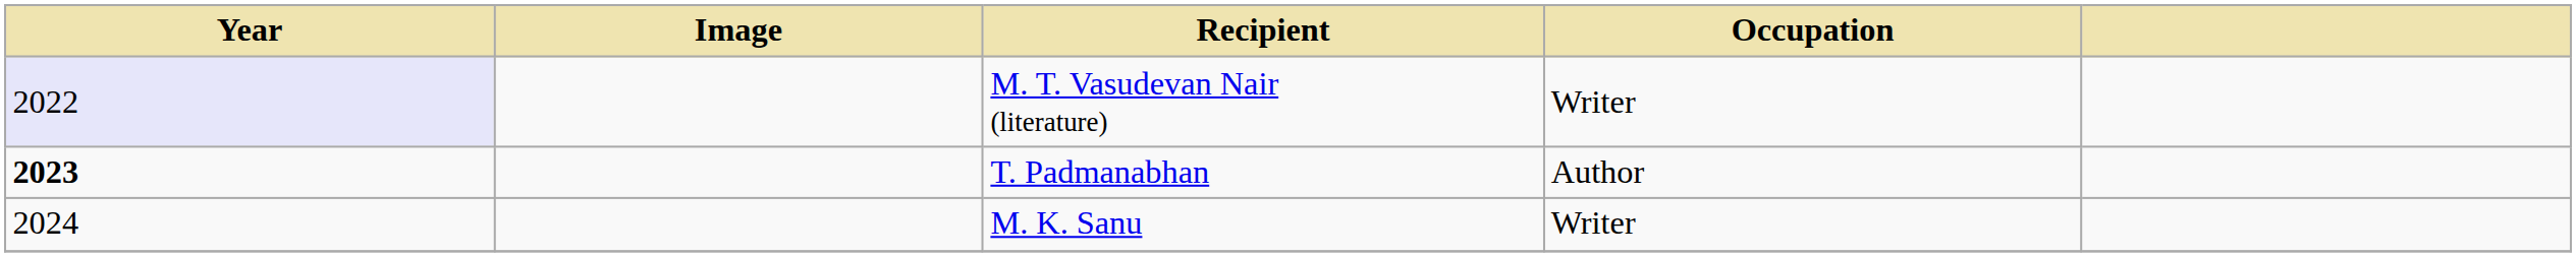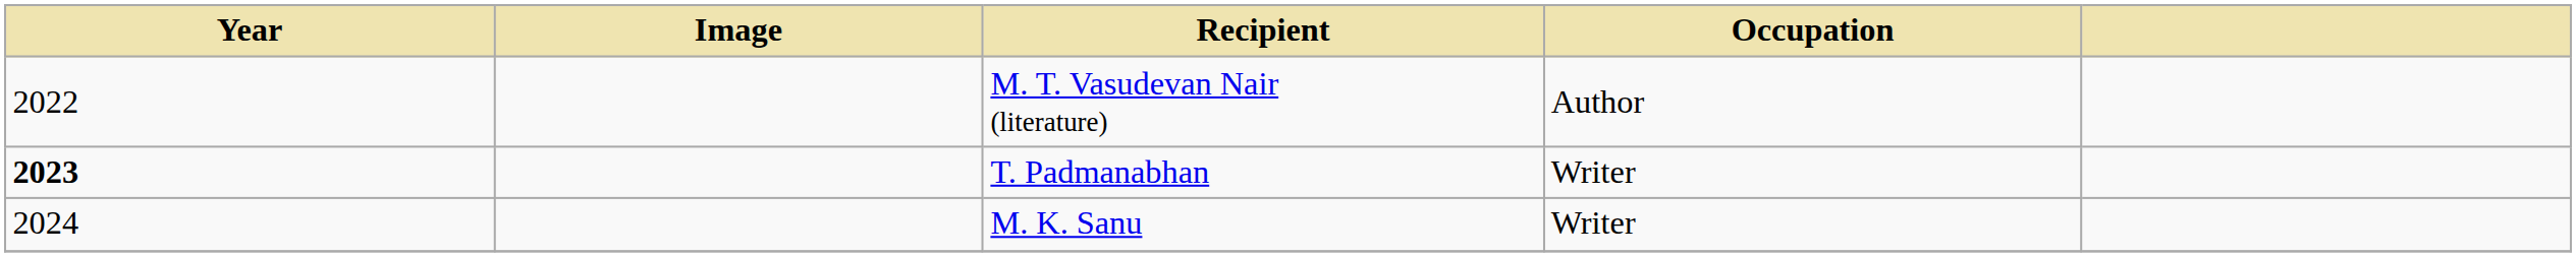 <table class="wikitable sortable">
 <tr>
 <th scope="col" style="background-color:#EFE4B0;width:5%;">Year</th>
 <th scope="col" style="background-color:#EFE4B0;width:5%;">Image</th>
 <th scope="col" style="background-color:#EFE4B0;width:5%;">Recipient</th>
 <th scope="col" style="background-color:#EFE4B0;width:5%;">Occupation</th>
 <th scope="col" style="background-color:#EFE4B0;width:5%;"></th>
 </tr>
 <tr>
-<td style="background: lavender;">2022</td>
+<td>2022</td>
 <td></td>
 <td><a href='#'>M. T. Vasudevan Nair</a><br><small>(literature)</small></td>
-<td>Writer</td>
+<td>Author</td>
 <td></td>
 </tr>
 <tr>
 <td><strong>2023</strong></td>
 <td></td>
 <td><a href='#'>T. Padmanabhan</a></td>
-<td>Author</td>
+<td>Writer</td>
 <td></td>
 </tr>
 <tr>
 <td>2024</td>
 <td></td>
 <td><a href='#'>M. K. Sanu</a></td>
 <td>Writer</td>
 <td></td>
 </tr>
 <tr>
 </tr>
 </table>
